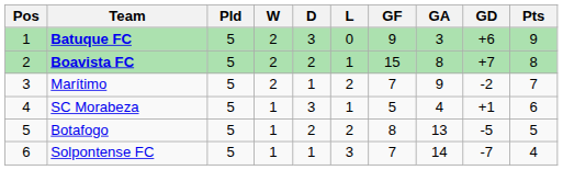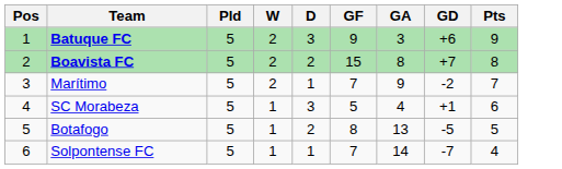 <table class="wikitable" style="text-align: center;">
 <tr>
 <th style="width: 40px;">Pos</th>
 <th style="width: 170px;">Team</th>
 <th style="width: 45px;">Pld</th>
 <th style="width: 35px;">W</th>
 <th style="width: 35px;">D</th>
-<th style="width: 35px;">L</th>
 <th style="width: 45px;">GF</th>
 <th style="width: 45px;">GA</th>
 <th style="width: 45px;">GD</th>
 <th style="width: 45px;">Pts</th>
 </tr>
 <tr style="background:#ACE1AF;">
 <td>1</td>
 <td style="text-align: left;"><strong><a href='#'>Batuque FC</a></strong></td>
 <td>5</td>
 <td>2</td>
 <td>3</td>
-<td>0</td>
 <td>9</td>
 <td>3</td>
 <td>+6</td>
 <td>9</td>
 </tr>
 <tr style="background:#ACE1AF;">
 <td>2</td>
 <td style="text-align: left;"><strong><a href='#'>Boavista FC</a></strong></td>
 <td>5</td>
 <td>2</td>
 <td>2</td>
-<td>1</td>
 <td>15</td>
 <td>8</td>
 <td>+7</td>
 <td>8</td>
 </tr>
 <tr>
 <td>3</td>
 <td style="text-align: left;"><a href='#'>Marítimo</a></td>
 <td>5</td>
 <td>2</td>
 <td>1</td>
-<td>2</td>
 <td>7</td>
 <td>9</td>
 <td>-2</td>
 <td>7</td>
 </tr>
 <tr>
 <td>4</td>
 <td style="text-align: left;"><a href='#'>SC Morabeza</a></td>
 <td>5</td>
 <td>1</td>
 <td>3</td>
-<td>1</td>
 <td>5</td>
 <td>4</td>
 <td>+1</td>
 <td>6</td>
 </tr>
 <tr>
 <td>5</td>
 <td style="text-align: left;"><a href='#'>Botafogo</a></td>
 <td>5</td>
 <td>1</td>
-<td>2</td>
 <td>2</td>
 <td>8</td>
 <td>13</td>
 <td>-5</td>
 <td>5</td>
 </tr>
 <tr>
 <td>6</td>
 <td style="text-align: left;"><a href='#'>Solpontense FC</a></td>
 <td>5</td>
 <td>1</td>
 <td>1</td>
-<td>3</td>
 <td>7</td>
 <td>14</td>
 <td>-7</td>
 <td>4</td>
 </tr>
 </table>
